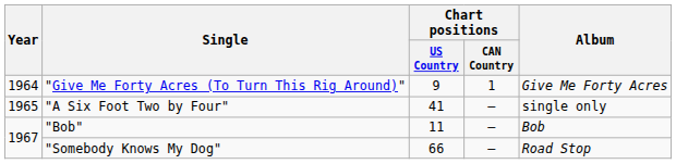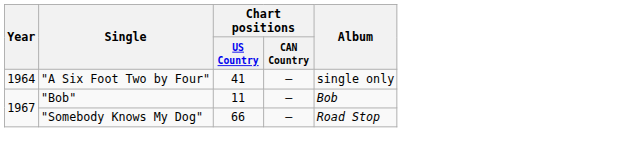 <table class="wikitable">
 <tr>
 <th rowspan="2">Year</th>
 <th rowspan="2">Single</th>
 <th colspan="2">Chart positions</th>
 <th rowspan="2">Album</th>
 </tr>
 <tr>
 <th width="50"><small><a href='#'>US Country</a></small></th>
 <th width="50"><small>CAN Country</small></th>
 </tr>
 <tr>
 <td>1964</td>
-<td>"<a href='#'>Give Me Forty Acres (To Turn This Rig Around)</a>"</td>
-<td align="center">9</td>
-<td align="center">1</td>
-<td><em>Give Me Forty Acres</em></td>
-</tr>
-<tr>
-<td>1965</td>
 <td>"A Six Foot Two by Four"</td>
 <td align="center">41</td>
 <td align="center">—</td>
 <td>single only</td>
 </tr>
 <tr>
 <td rowspan="2">1967</td>
 <td>"Bob"</td>
 <td align="center">11</td>
 <td align="center">—</td>
 <td><em>Bob</em></td>
 </tr>
 <tr>
 <td>"Somebody Knows My Dog"</td>
 <td align="center">66</td>
 <td align="center">—</td>
 <td><em>Road Stop</em></td>
 </tr>
 </table>
